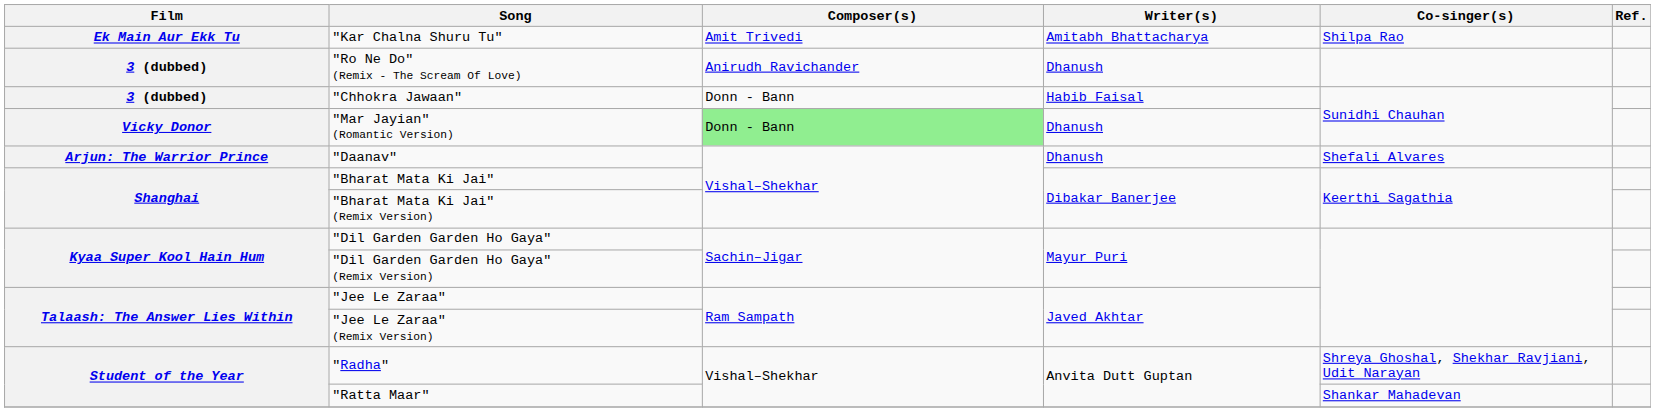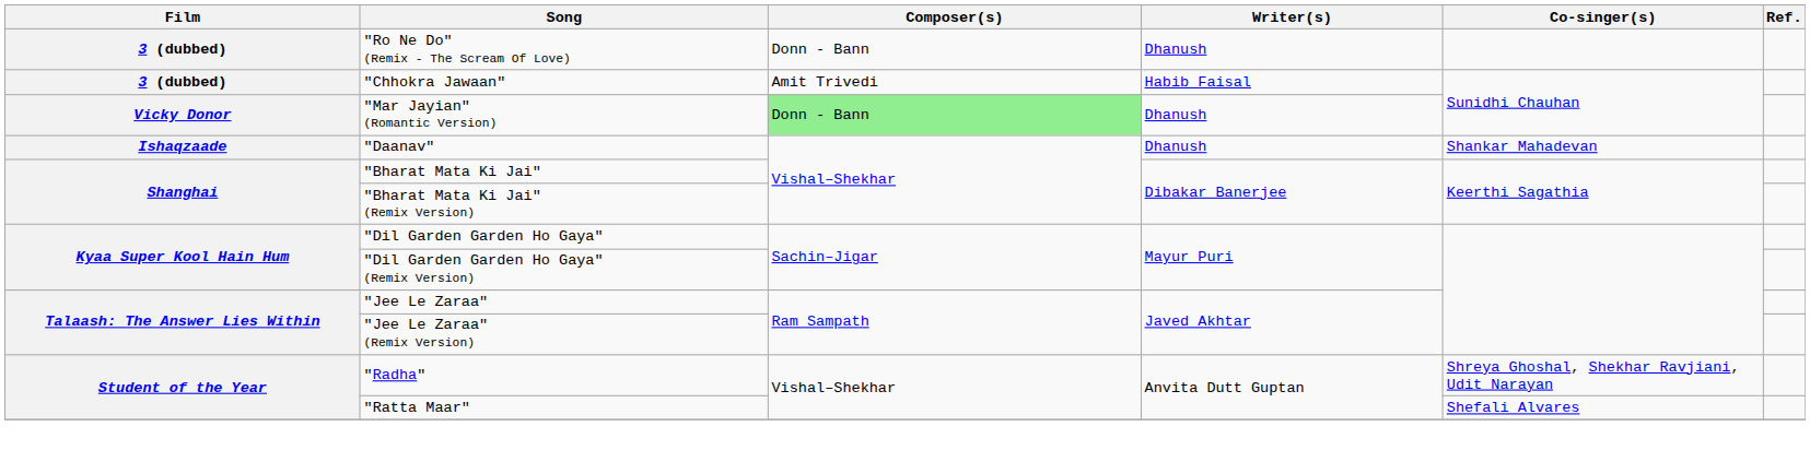 <table class="wikitable plainrowheaders" width="100%" textcolor:#000;">
 <tr>
 <th scope="col" width=20%><strong>Film</strong></th>
 <th scope="col" width=23%><strong>Song</strong></th>
 <th scope="col" width=21%><strong>Composer(s)</strong></th>
 <th scope="col" width=17%><strong>Writer(s)</strong></th>
 <th scope="col" width=18%><strong>Co-singer(s)</strong></th>
 <th scope="col" width=1%><strong>Ref.</strong></th>
 </tr>
 <tr>
-<th scope="row"><em><a href='#'>Ek Main Aur Ekk Tu</a></em></th>
-<td>"Kar Chalna Shuru Tu"</td>
-<td><a href='#'>Amit Trivedi</a></td>
-<td><a href='#'>Amitabh Bhattacharya</a></td>
-<td><a href='#'>Shilpa Rao</a></td>
-<td></td>
-</tr>
-<tr>
 <th scope="row"><em><a href='#'>3</a></em> (dubbed)</th>
 <td>"Ro Ne Do"<br><small>(Remix - The Scream Of Love)</small></td>
-<td><a href='#'>Anirudh Ravichander</a></td>
+<td>Donn - Bann</td>
 <td><a href='#'>Dhanush</a></td>
 <td></td>
 <td></td>
 </tr>
 <tr>
 <th scope="row"><em><a href='#'>3</a></em> (dubbed)</th>
 <td>"Chhokra Jawaan"</td>
-<td>Donn - Bann</td>
+<td>Amit Trivedi</td>
 <td><a href='#'>Habib Faisal</a></td>
 <td rowspan="2"><a href='#'>Sunidhi Chauhan</a></td>
 <td></td>
 </tr>
 <tr>
 <th scope="row"><em><a href='#'>Vicky Donor</a></em></th>
 <td>"Mar Jayian"<br><small>(Romantic Version)</small></td>
 <td style="background: lightgreen;">Donn - Bann</td>
 <td><a href='#'>Dhanush</a></td>
 <td></td>
 </tr>
 <tr>
-<th scope="row"><em><a href='#'>Arjun: The Warrior Prince</a></em></th>
+<th scope="row"><em><a href='#'>Ishaqzaade</a></em></th>
 <td>"Daanav"</td>
 <td rowspan="3"><a href='#'>Vishal–Shekhar</a></td>
 <td><a href='#'>Dhanush</a></td>
-<td><a href='#'>Shefali Alvares</a></td>
+<td><a href='#'>Shankar Mahadevan</a></td>
 <td></td>
 </tr>
 <tr>
 <th scope="row" rowspan="2"><em><a href='#'>Shanghai</a></em></th>
 <td>"Bharat Mata Ki Jai"</td>
 <td rowspan="2"><a href='#'>Dibakar Banerjee</a></td>
 <td rowspan="2"><a href='#'>Keerthi Sagathia</a></td>
 <td></td>
 </tr>
 <tr>
 <td>"Bharat Mata Ki Jai"<br><small>(Remix Version)</small></td>
 <td></td>
 </tr>
 <tr>
 <th scope="row" rowspan="2"><em><a href='#'>Kyaa Super Kool Hain Hum</a></em></th>
 <td>"Dil Garden Garden Ho Gaya"</td>
 <td rowspan="2"><a href='#'>Sachin–Jigar</a></td>
 <td rowspan="2"><a href='#'>Mayur Puri</a></td>
 <td rowspan="4"></td>
 <td></td>
 </tr>
 <tr>
 <td>"Dil Garden Garden Ho Gaya"<br><small>(Remix Version)</small></td>
 <td></td>
 </tr>
 <tr>
 <th scope="row" rowspan="2"><em><a href='#'>Talaash: The Answer Lies Within</a></em></th>
 <td>"Jee Le Zaraa"</td>
 <td rowspan="2"><a href='#'>Ram Sampath</a></td>
 <td rowspan="2"><a href='#'>Javed Akhtar</a></td>
 <td></td>
 </tr>
 <tr>
 <td>"Jee Le Zaraa"<br><small>(Remix Version)</small></td>
 <td></td>
 </tr>
 <tr>
 <th scope="row"  rowspan="2"><em><a href='#'>Student of the Year</a></em></th>
 <td>"<a href='#'>Radha</a>"</td>
 <td rowspan="2">Vishal–Shekhar</td>
 <td rowspan="2">Anvita Dutt Guptan</td>
 <td><a href='#'>Shreya Ghoshal</a>, <a href='#'>Shekhar Ravjiani</a>, <a href='#'>Udit Narayan</a></td>
 <td></td>
 </tr>
 <tr>
 <td>"Ratta Maar"</td>
-<td><a href='#'>Shankar Mahadevan</a></td>
+<td><a href='#'>Shefali Alvares</a></td>
 <td></td>
 </tr>
 <tr>
 </tr>
 </table>
